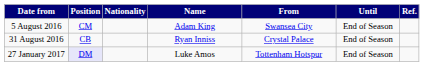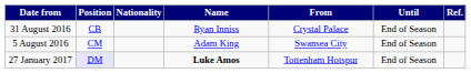 <table class="wikitable" style="text-align:center; font-size:90%; ">
 <tr>
 <th style="background:#000077; color:#FFFFFF; width:100px;">Date from</th>
 <th style="background:#000077; color:#FFFFFF; width:50px;">Position</th>
 <th style="background:#000077; color:#FFFFFF; width:50px;">Nationality</th>
 <th style="background:#000077; color:#FFFFFF; width:150px;">Name</th>
 <th style="background:#000077; color:#FFFFFF; width:150px;">From</th>
 <th style="background:#000077; color:#FFFFFF; width:100px;">Until</th>
 <th style="background:#000077; color:#FFFFFF; width:25px;">Ref.</th>
 </tr>
 <tr>
+<td>31 August 2016</td>
+<td><a href='#'>CB</a></td>
+<td></td>
+<td><a href='#'>Ryan Inniss</a></td>
+<td><a href='#'>Crystal Palace</a></td>
+<td>End of Season</td>
+<td></td>
+</tr>
+<tr>
 <td>5 August 2016</td>
 <td><a href='#'>CM</a></td>
 <td></td>
 <td><a href='#'>Adam King</a></td>
 <td><a href='#'>Swansea City</a></td>
 <td>End of Season</td>
 <td></td>
 </tr>
 <tr>
-<td>31 August 2016</td>
-<td><a href='#'>CB</a></td>
-<td></td>
-<td><a href='#'>Ryan Inniss</a></td>
-<td><a href='#'>Crystal Palace</a></td>
-<td>End of Season</td>
-<td></td>
-</tr>
-<tr>
 <td>27 January 2017</td>
 <td style="background: lavender;"><a href='#'>DM</a></td>
 <td></td>
-<td>Luke Amos</td>
+<td><strong>Luke Amos</strong></td>
 <td><a href='#'>Tottenham Hotspur</a></td>
 <td>End of Season</td>
 <td></td>
 </tr>
 </table>
